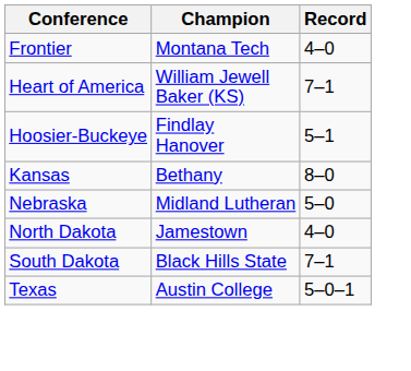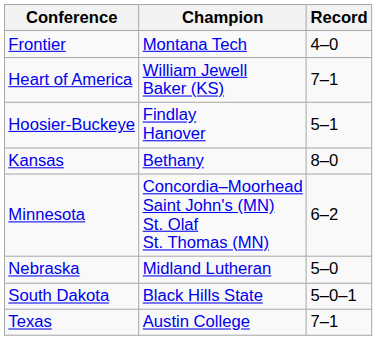 <table class="wikitable">
 <tr>
 <th>Conference</th>
 <th>Champion</th>
 <th>Record</th>
 </tr>
 <tr>
 <td><a href='#'>Frontier</a></td>
 <td><a href='#'>Montana Tech</a></td>
 <td>4–0</td>
 </tr>
 <tr>
 <td><a href='#'>Heart of America</a></td>
 <td><a href='#'>William Jewell</a><br><a href='#'>Baker (KS)</a></td>
 <td>7–1</td>
 </tr>
 <tr>
 <td><a href='#'>Hoosier-Buckeye</a></td>
 <td><a href='#'>Findlay</a><br><a href='#'>Hanover</a></td>
 <td>5–1</td>
 </tr>
 <tr>
 <td><a href='#'>Kansas</a></td>
 <td><a href='#'>Bethany</a></td>
 <td>8–0</td>
 </tr>
 <tr>
+<td><a href='#'>Minnesota</a></td>
+<td><a href='#'>Concordia–Moorhead</a><br><a href='#'>Saint John's (MN)</a><br><a href='#'>St. Olaf</a><br><a href='#'>St. Thomas (MN)</a></td>
+<td>6–2</td>
+</tr>
+<tr>
 <td><a href='#'>Nebraska</a></td>
 <td><a href='#'>Midland Lutheran</a></td>
 <td>5–0</td>
 </tr>
 <tr>
-<td><a href='#'>North Dakota</a></td>
-<td><a href='#'>Jamestown</a></td>
-<td>4–0</td>
-</tr>
-<tr>
 <td><a href='#'>South Dakota</a></td>
 <td><a href='#'>Black Hills State</a></td>
-<td>7–1</td>
+<td>5–0–1</td>
 </tr>
 <tr>
 <td><a href='#'>Texas</a></td>
 <td><a href='#'>Austin College</a></td>
-<td>5–0–1</td>
+<td>7–1</td>
 </tr>
 </table>
